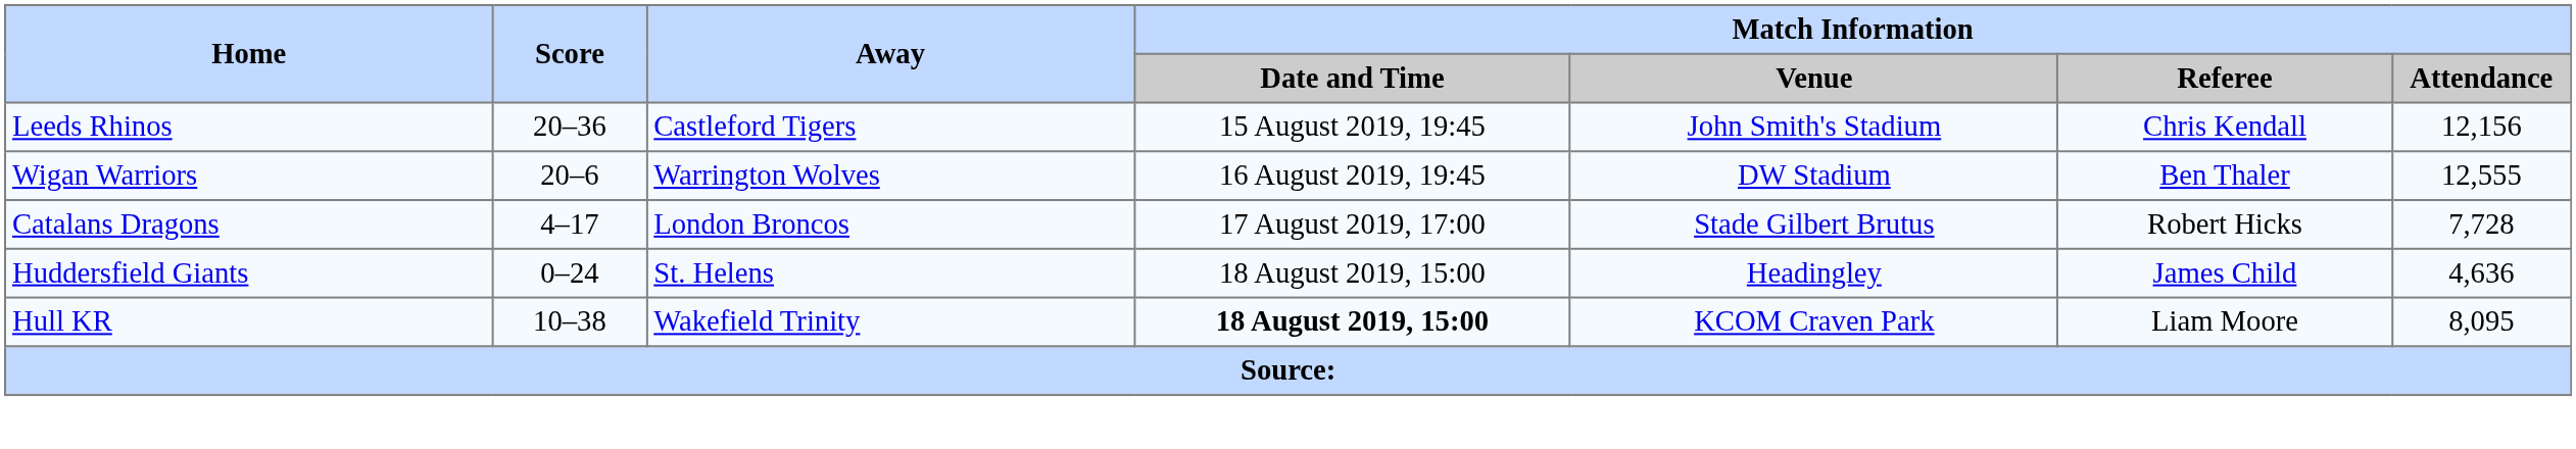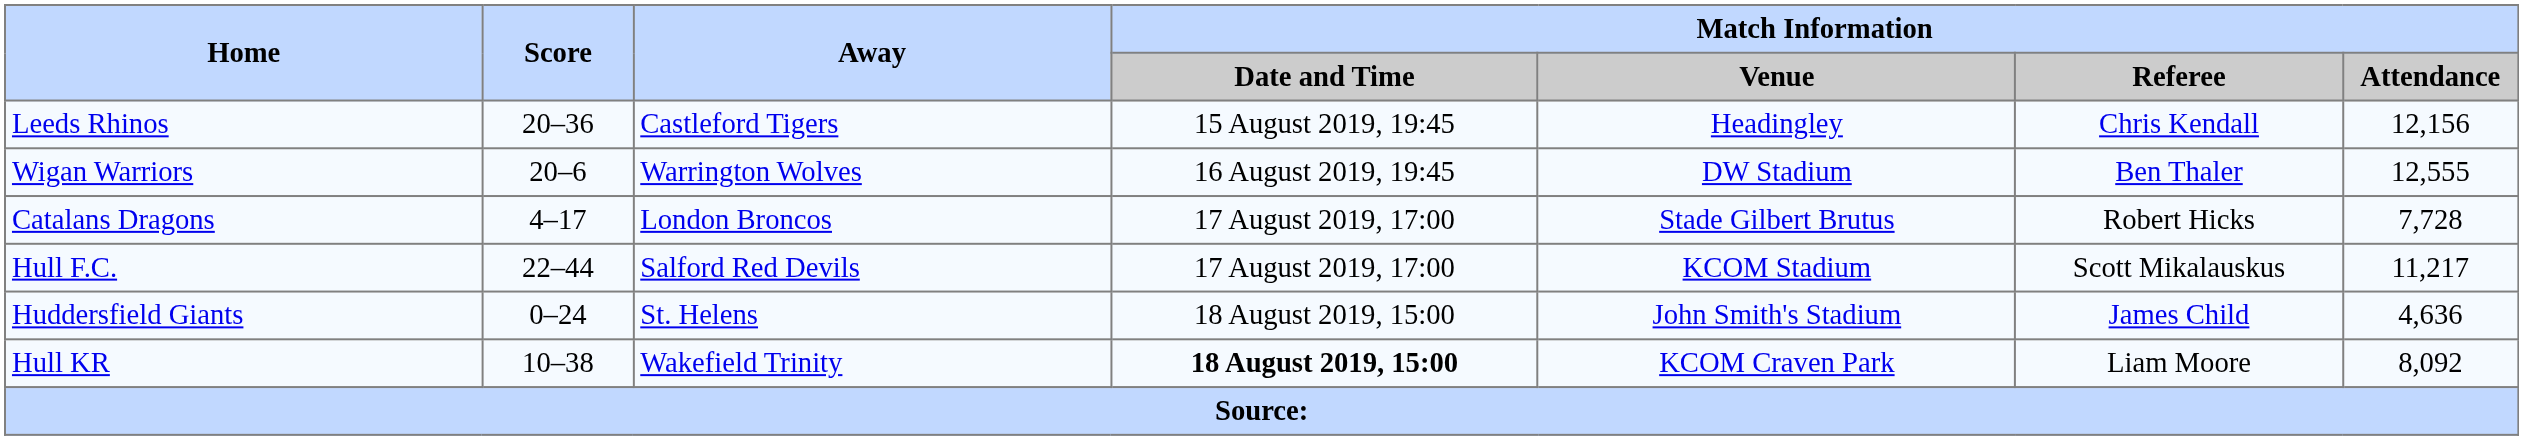 <table border="1" style="border-collapse:collapse; font-size:90%; text-align:center;" cellpadding="3" cellspacing="0" width="100%">
 <tr bgcolor="#C1D8FF">
 <th rowspan="2" width="19%">Home</th>
 <th rowspan="2" width="6%">Score</th>
 <th rowspan="2" width="19%">Away</th>
 <th colspan="4">Match Information</th>
 </tr>
 <tr bgcolor="#CCCCCC">
 <th width="17%">Date and Time</th>
 <th width="19%">Venue</th>
 <th width="13%">Referee</th>
 <th width="7%">Attendance</th>
 </tr>
 <tr bgcolor="#F5FAFF">
 <td align="left"> <a href='#'>Leeds Rhinos</a></td>
 <td>20–36</td>
 <td align="left"> <a href='#'>Castleford Tigers</a></td>
 <td>15 August 2019, 19:45</td>
-<td><a href='#'>John Smith's Stadium</a></td>
+<td><a href='#'>Headingley</a></td>
 <td><a href='#'>Chris Kendall</a></td>
 <td>12,156</td>
 </tr>
 <tr bgcolor="#F5FAFF">
 <td align="left"> <a href='#'>Wigan Warriors</a></td>
 <td>20–6</td>
 <td align="left"> <a href='#'>Warrington Wolves</a></td>
 <td>16 August 2019, 19:45</td>
 <td><a href='#'>DW Stadium</a></td>
 <td><a href='#'>Ben Thaler</a></td>
 <td>12,555</td>
 </tr>
 <tr bgcolor="#F5FAFF">
 <td align="left"> <a href='#'>Catalans Dragons</a></td>
 <td>4–17</td>
 <td align="left"> <a href='#'>London Broncos</a></td>
 <td>17 August 2019, 17:00</td>
 <td><a href='#'>Stade Gilbert Brutus</a></td>
 <td>Robert Hicks</td>
 <td>7,728</td>
 </tr>
 <tr bgcolor="#F5FAFF">
+<td align="left"> <a href='#'>Hull F.C.</a></td>
+<td>22–44</td>
+<td align="left"> <a href='#'>Salford Red Devils</a></td>
+<td>17 August 2019, 17:00</td>
+<td><a href='#'>KCOM Stadium</a></td>
+<td>Scott Mikalauskus</td>
+<td>11,217</td>
+</tr>
+<tr bgcolor="#F5FAFF">
 <td align="left"> <a href='#'>Huddersfield Giants</a></td>
 <td>0–24</td>
 <td align="left"> <a href='#'>St. Helens</a></td>
 <td>18 August 2019, 15:00</td>
-<td><a href='#'>Headingley</a></td>
+<td><a href='#'>John Smith's Stadium</a></td>
 <td><a href='#'>James Child</a></td>
 <td>4,636</td>
 </tr>
 <tr bgcolor="#F5FAFF">
 <td align="left"> <a href='#'>Hull KR</a></td>
 <td>10–38</td>
 <td align="left"> <a href='#'>Wakefield Trinity</a></td>
 <td><strong>18 August 2019, 15:00</strong></td>
 <td><a href='#'>KCOM Craven Park</a></td>
 <td>Liam Moore</td>
-<td>8,095</td>
+<td>8,092</td>
 </tr>
 <tr style="background:#c1d8ff;">
 <th colspan="7">Source:</th>
 </tr>
 </table>
